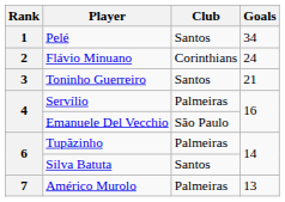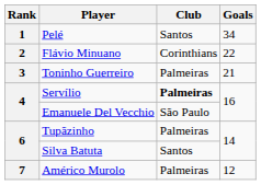 <table class="wikitable">
 <tr>
 <th>Rank</th>
 <th>Player</th>
 <th>Club</th>
 <th>Goals</th>
 </tr>
 <tr>
 <th>1</th>
 <td><a href='#'>Pelé</a></td>
 <td>Santos</td>
 <td>34</td>
 </tr>
 <tr>
 <th>2</th>
 <td><a href='#'>Flávio Minuano</a></td>
 <td>Corinthians</td>
-<td>24</td>
+<td>22</td>
 </tr>
 <tr>
 <th>3</th>
 <td><a href='#'>Toninho Guerreiro</a></td>
-<td>Santos</td>
+<td>Palmeiras</td>
 <td>21</td>
 </tr>
 <tr>
 <th rowspan="2">4</th>
 <td><a href='#'>Servílio</a></td>
-<td>Palmeiras</td>
+<td><strong>Palmeiras</strong></td>
 <td rowspan="2">16</td>
 </tr>
 <tr>
 <td><a href='#'>Emanuele Del Vecchio</a></td>
 <td>São Paulo</td>
 </tr>
 <tr>
 <th rowspan="2">6</th>
 <td><a href='#'>Tupãzinho</a></td>
 <td>Palmeiras</td>
 <td rowspan="2">14</td>
 </tr>
 <tr>
 <td><a href='#'>Silva Batuta</a></td>
 <td>Santos</td>
 </tr>
 <tr>
 <th>7</th>
 <td><a href='#'>Américo Murolo</a></td>
 <td>Palmeiras</td>
-<td>13</td>
+<td>12</td>
 </tr>
 </table>
